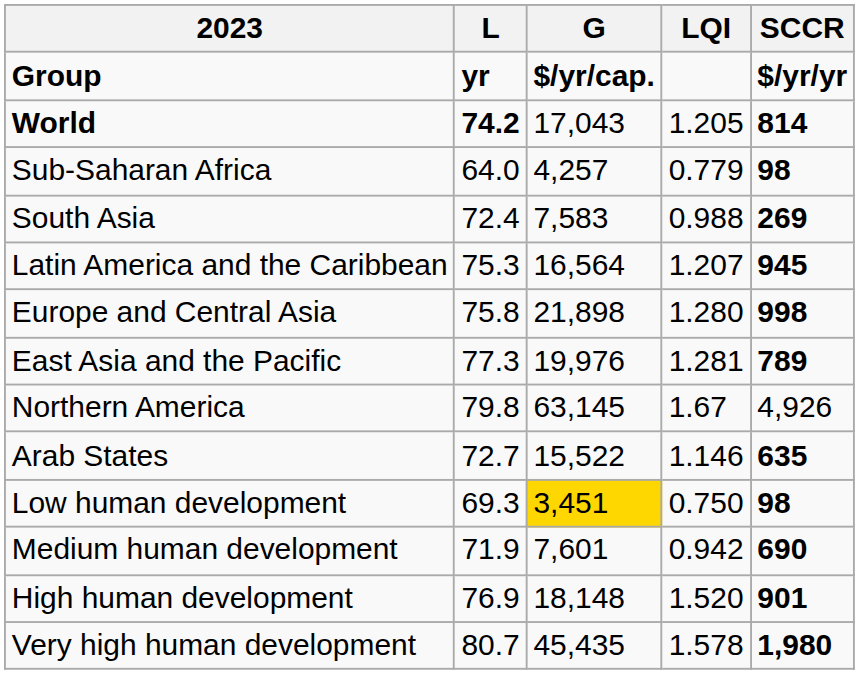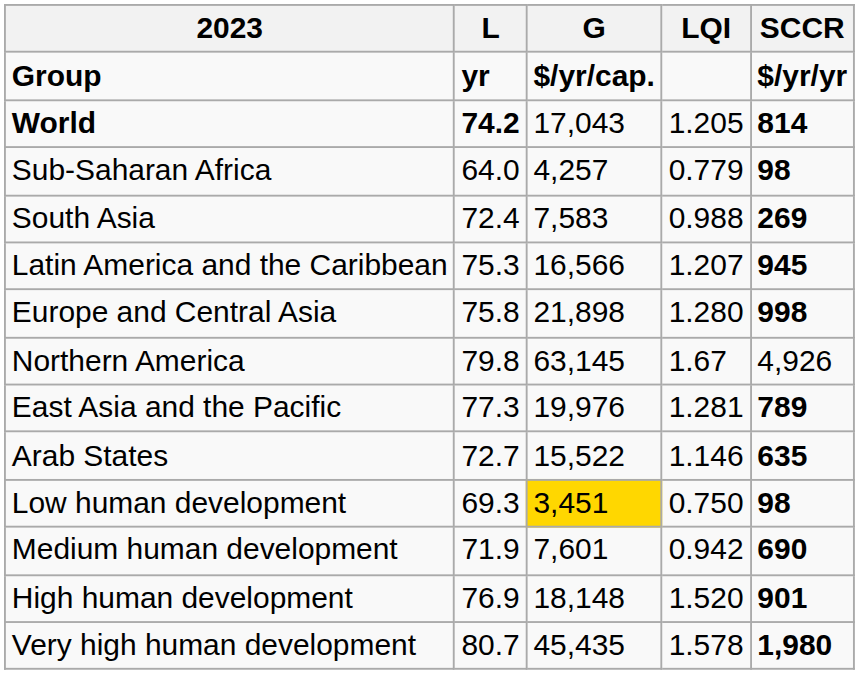 <table class="wikitable">
 <tr>
 <th>2023</th>
 <th>L</th>
 <th>G</th>
 <th>LQI</th>
 <th>SCCR</th>
 </tr>
 <tr>
 <td><strong>Group</strong></td>
 <td><strong>yr</strong></td>
 <td><strong>$/yr/cap.</strong></td>
 <td></td>
 <td><strong>$/yr/yr</strong></td>
 </tr>
 <tr>
 <td><strong>World</strong></td>
 <td><strong>74.2</strong></td>
 <td>17,043</td>
 <td>1.205</td>
 <td><strong>814</strong></td>
 </tr>
 <tr>
 <td>Sub-Saharan Africa</td>
 <td>64.0</td>
 <td>4,257</td>
 <td>0.779</td>
 <td><strong>98</strong></td>
 </tr>
 <tr>
 <td>South Asia</td>
 <td>72.4</td>
 <td>7,583</td>
 <td>0.988</td>
 <td><strong>269</strong></td>
 </tr>
 <tr>
 <td>Latin America and the Caribbean</td>
 <td>75.3</td>
-<td>16,564</td>
+<td>16,566</td>
 <td>1.207</td>
 <td><strong>945</strong></td>
 </tr>
 <tr>
 <td>Europe and Central Asia</td>
 <td>75.8</td>
 <td>21,898</td>
 <td>1.280</td>
 <td><strong>998</strong></td>
 </tr>
 <tr>
+<td>Northern America</td>
+<td>79.8</td>
+<td>63,145</td>
+<td>1.67</td>
+<td>4,926</td>
+</tr>
+<tr>
 <td>East Asia and the Pacific</td>
 <td>77.3</td>
 <td>19,976</td>
 <td>1.281</td>
 <td><strong>789</strong></td>
-</tr>
-<tr>
-<td>Northern America</td>
-<td>79.8</td>
-<td>63,145</td>
-<td>1.67</td>
-<td>4,926</td>
 </tr>
 <tr>
 <td>Arab States</td>
 <td>72.7</td>
 <td>15,522</td>
 <td>1.146</td>
 <td><strong>635</strong></td>
 </tr>
 <tr>
 <td>Low human development</td>
 <td>69.3</td>
 <td style="background: gold;">3,451</td>
 <td>0.750</td>
 <td><strong>98</strong></td>
 </tr>
 <tr>
 <td>Medium human development</td>
 <td>71.9</td>
 <td>7,601</td>
 <td>0.942</td>
 <td><strong>690</strong></td>
 </tr>
 <tr>
 <td>High human development</td>
 <td>76.9</td>
 <td>18,148</td>
 <td>1.520</td>
 <td><strong>901</strong></td>
 </tr>
 <tr>
 <td>Very high human development</td>
 <td>80.7</td>
 <td>45,435</td>
 <td>1.578</td>
 <td><strong>1,980</strong></td>
 </tr>
 </table>
